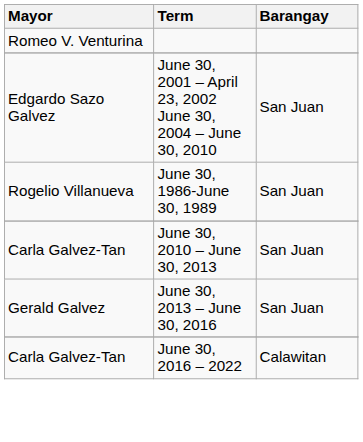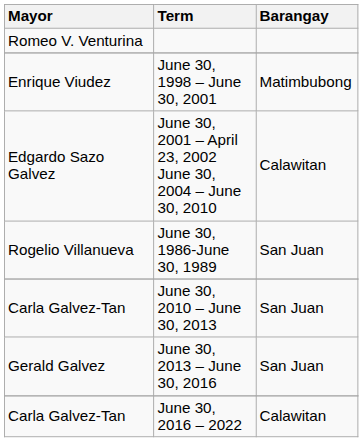 <table class="wikitable">
 <tr>
 <th style="text-align:left; width:150px;">Mayor</th>
 <th style="text-align:left; width:100px;">Term</th>
 <th style="text-align:left; width:100px;">Barangay</th>
 </tr>
 <tr>
 <td>Romeo V. Venturina</td>
 <td></td>
 <td></td>
 </tr>
 <tr>
 </tr>
 <tr>
+<td>Enrique Viudez</td>
+<td>June 30, 1998 – June 30, 2001</td>
+<td>Matimbubong</td>
+</tr>
+<tr>
 <td>Edgardo Sazo Galvez</td>
 <td>June 30, 2001 – April 23, 2002<br>June 30, 2004 – June 30, 2010</td>
-<td>San Juan</td>
+<td>Calawitan</td>
 </tr>
 <tr>
 <td>Rogelio Villanueva</td>
 <td>June 30, 1986-June 30, 1989</td>
 <td>San Juan</td>
 </tr>
 <tr>
 </tr>
 <tr>
 <td>Carla Galvez-Tan</td>
 <td>June 30, 2010 – June 30, 2013</td>
 <td>San Juan</td>
 </tr>
 <tr>
 <td>Gerald Galvez</td>
 <td>June 30, 2013 – June 30, 2016</td>
 <td>San Juan</td>
 </tr>
 <tr>
 </tr>
 <tr>
 <td>Carla Galvez-Tan</td>
 <td>June 30, 2016 – 2022</td>
 <td>Calawitan</td>
 </tr>
 </table>
